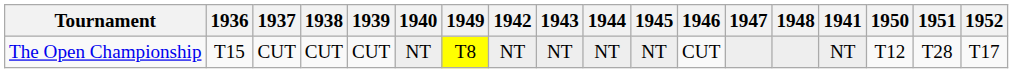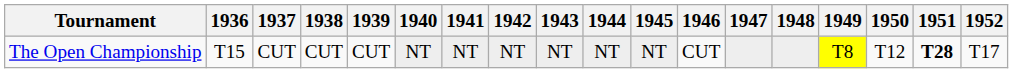 <table class="wikitable" style="font-size:95%;text-align:center;">
 <tr>
 <th>Tournament</th>
 <th>1936</th>
 <th>1937</th>
 <th>1938</th>
 <th>1939</th>
 <th>1940</th>
-<th>1949</th>
+<th>1941</th>
 <th>1942</th>
 <th>1943</th>
 <th>1944</th>
 <th>1945</th>
 <th>1946</th>
 <th>1947</th>
 <th>1948</th>
-<th>1941</th>
+<th>1949</th>
 <th>1950</th>
 <th>1951</th>
 <th>1952</th>
 </tr>
 <tr>
 <td align=left><a href='#'>The Open Championship</a></td>
 <td>T15</td>
 <td>CUT</td>
 <td>CUT</td>
 <td>CUT</td>
 <td style="background:#eeeeee;">NT</td>
-<td style="background:yellow;">T8</td>
+<td style="background:#eeeeee;">NT</td>
 <td style="background:#eeeeee;">NT</td>
 <td style="background:#eeeeee;">NT</td>
 <td style="background:#eeeeee;">NT</td>
 <td style="background:#eeeeee;">NT</td>
 <td>CUT</td>
 <td style="background:#eeeeee;"></td>
 <td style="background:#eeeeee;"></td>
-<td style="background:#eeeeee;">NT</td>
+<td style="background:yellow;">T8</td>
 <td>T12</td>
-<td>T28</td>
+<td><strong>T28</strong></td>
 <td>T17</td>
 </tr>
 </table>
